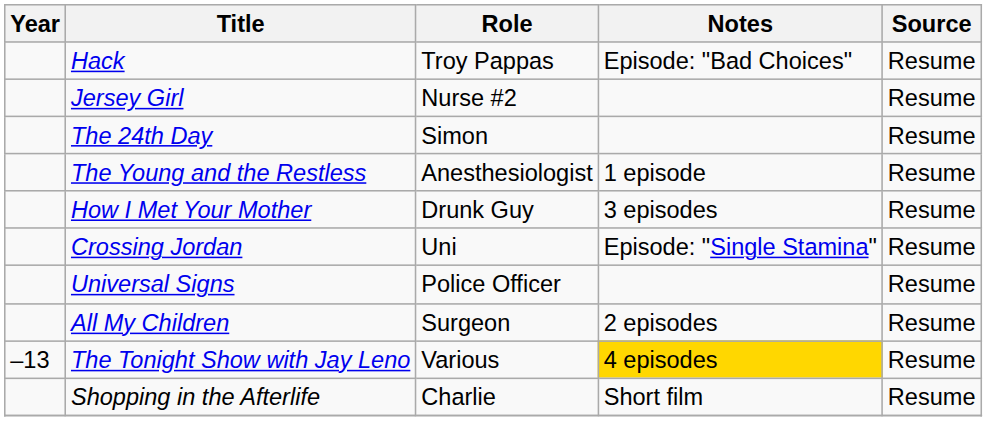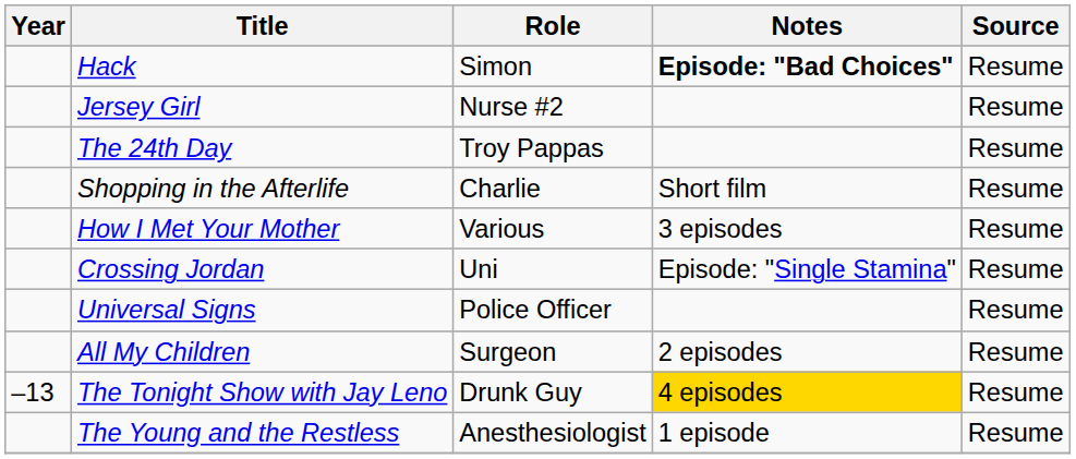 <table class="wikitable sortable plainrowheaders" style="width=95%; font-size: 95%;">
 <tr>
 <th>Year </th>
 <th>Title</th>
 <th>Role</th>
 <th class="unsortable">Notes </th>
 <th class="unsortable">Source</th>
 </tr>
 <tr>
 <td></td>
 <td><em><a href='#'>Hack</a></em></td>
-<td>Troy Pappas</td>
-<td>Episode: "Bad Choices"</td>
+<td>Simon</td>
+<td><strong>Episode: "Bad Choices"</strong></td>
 <td>Resume</td>
 </tr>
 <tr>
 <td></td>
 <td><em><a href='#'>Jersey Girl</a></em></td>
 <td>Nurse #2</td>
 <td></td>
 <td>Resume</td>
 </tr>
 <tr>
 <td></td>
 <td><em><a href='#'>The 24th Day</a></em></td>
-<td>Simon</td>
+<td>Troy Pappas</td>
 <td></td>
 <td>Resume</td>
 </tr>
 <tr>
 <td></td>
-<td><em><a href='#'>The Young and the Restless</a></em></td>
-<td>Anesthesiologist</td>
-<td>1 episode</td>
+<td><em>Shopping in the Afterlife</em></td>
+<td>Charlie</td>
+<td>Short film</td>
 <td>Resume</td>
 </tr>
 <tr>
 <td></td>
 <td><em><a href='#'>How I Met Your Mother</a></em></td>
-<td>Drunk Guy</td>
+<td>Various</td>
 <td>3 episodes</td>
 <td>Resume</td>
 </tr>
 <tr>
 <td></td>
 <td><em><a href='#'>Crossing Jordan</a></em></td>
 <td>Uni</td>
 <td>Episode: "<a href='#'>Single Stamina</a>"</td>
 <td>Resume</td>
 </tr>
 <tr>
 <td></td>
 <td><em><a href='#'>Universal Signs</a></em></td>
 <td>Police Officer</td>
 <td></td>
 <td>Resume</td>
 </tr>
 <tr>
 <td></td>
 <td><em><a href='#'>All My Children</a></em></td>
 <td>Surgeon</td>
 <td>2 episodes</td>
 <td>Resume</td>
 </tr>
 <tr>
 <td>–13</td>
 <td><em><a href='#'>The Tonight Show with Jay Leno</a></em></td>
-<td>Various</td>
+<td>Drunk Guy</td>
 <td style="background: gold;">4 episodes</td>
 <td>Resume</td>
 </tr>
 <tr>
 <td></td>
-<td><em>Shopping in the Afterlife</em></td>
-<td>Charlie</td>
-<td>Short film</td>
+<td><em><a href='#'>The Young and the Restless</a></em></td>
+<td>Anesthesiologist</td>
+<td>1 episode</td>
 <td>Resume</td>
 </tr>
 <tr>
 </tr>
 <tr>
 </tr>
 </table>
